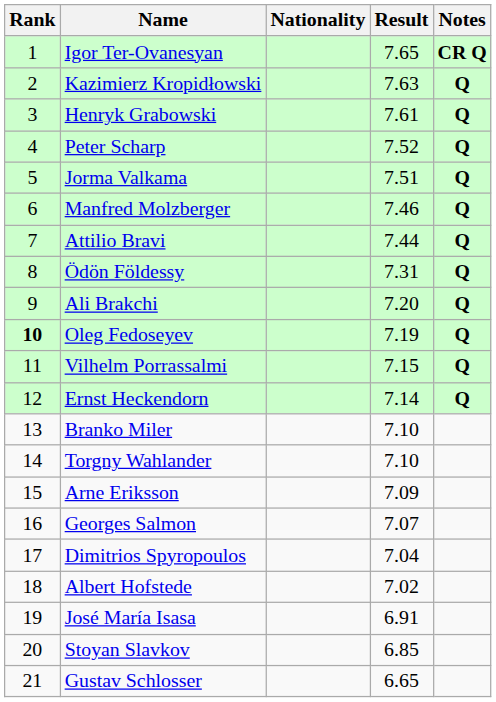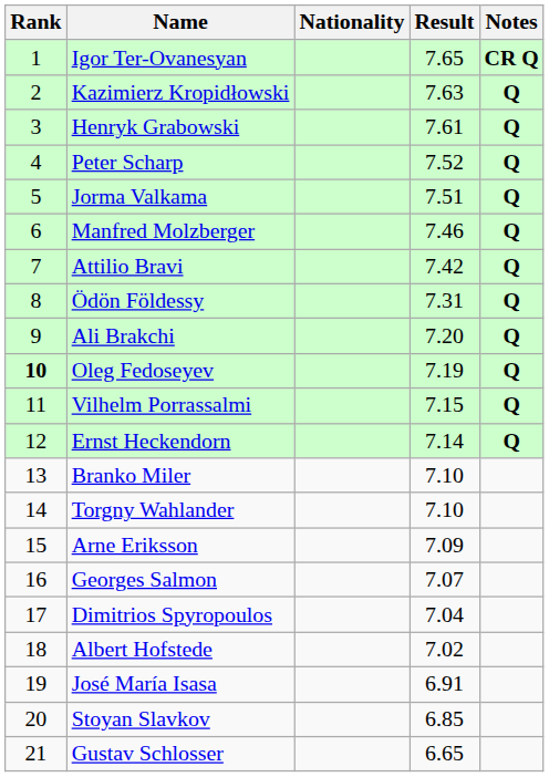 <table class="wikitable sortable" style="text-align:center">
 <tr>
 <th>Rank</th>
 <th>Name</th>
 <th>Nationality</th>
 <th>Result</th>
 <th>Notes</th>
 </tr>
 <tr bgcolor=ccffcc>
 <td>1</td>
 <td align=left><a href='#'>Igor Ter-Ovanesyan</a></td>
 <td align=left></td>
 <td>7.65</td>
 <td><strong>CR Q</strong></td>
 </tr>
 <tr bgcolor=ccffcc>
 <td>2</td>
 <td align=left><a href='#'>Kazimierz Kropidłowski</a></td>
 <td align=left></td>
 <td>7.63</td>
 <td><strong>Q</strong></td>
 </tr>
 <tr bgcolor=ccffcc>
 <td>3</td>
 <td align=left><a href='#'>Henryk Grabowski</a></td>
 <td align=left></td>
 <td>7.61</td>
 <td><strong>Q</strong></td>
 </tr>
 <tr bgcolor=ccffcc>
 <td>4</td>
 <td align=left><a href='#'>Peter Scharp</a></td>
 <td align=left></td>
 <td>7.52</td>
 <td><strong>Q</strong></td>
 </tr>
 <tr bgcolor=ccffcc>
 <td>5</td>
 <td align=left><a href='#'>Jorma Valkama</a></td>
 <td align=left></td>
 <td>7.51</td>
 <td><strong>Q</strong></td>
 </tr>
 <tr bgcolor=ccffcc>
 <td>6</td>
 <td align=left><a href='#'>Manfred Molzberger</a></td>
 <td align=left></td>
 <td>7.46</td>
 <td><strong>Q</strong></td>
 </tr>
 <tr bgcolor=ccffcc>
 <td>7</td>
 <td align=left><a href='#'>Attilio Bravi</a></td>
 <td align=left></td>
-<td>7.44</td>
+<td>7.42</td>
 <td><strong>Q</strong></td>
 </tr>
 <tr bgcolor=ccffcc>
 <td>8</td>
 <td align=left><a href='#'>Ödön Földessy</a></td>
 <td align=left></td>
 <td>7.31</td>
 <td><strong>Q</strong></td>
 </tr>
 <tr bgcolor=ccffcc>
 <td>9</td>
 <td align=left><a href='#'>Ali Brakchi</a></td>
 <td align=left></td>
 <td>7.20</td>
 <td><strong>Q</strong></td>
 </tr>
 <tr bgcolor=ccffcc>
 <td><strong>10</strong></td>
 <td align=left><a href='#'>Oleg Fedoseyev</a></td>
 <td align=left></td>
 <td>7.19</td>
 <td><strong>Q</strong></td>
 </tr>
 <tr bgcolor=ccffcc>
 <td>11</td>
 <td align=left><a href='#'>Vilhelm Porrassalmi</a></td>
 <td align=left></td>
 <td>7.15</td>
 <td><strong>Q</strong></td>
 </tr>
 <tr bgcolor=ccffcc>
 <td>12</td>
 <td align=left><a href='#'>Ernst Heckendorn</a></td>
 <td align=left></td>
 <td>7.14</td>
 <td><strong>Q</strong></td>
 </tr>
 <tr>
 <td>13</td>
 <td align=left><a href='#'>Branko Miler</a></td>
 <td align=left></td>
 <td>7.10</td>
 <td></td>
 </tr>
 <tr>
 <td>14</td>
 <td align=left><a href='#'>Torgny Wahlander</a></td>
 <td align=left></td>
 <td>7.10</td>
 <td></td>
 </tr>
 <tr>
 <td>15</td>
 <td align=left><a href='#'>Arne Eriksson</a></td>
 <td align=left></td>
 <td>7.09</td>
 <td></td>
 </tr>
 <tr>
 <td>16</td>
 <td align=left><a href='#'>Georges Salmon</a></td>
 <td align=left></td>
 <td>7.07</td>
 <td></td>
 </tr>
 <tr>
 <td>17</td>
 <td align=left><a href='#'>Dimitrios Spyropoulos</a></td>
 <td align=left></td>
 <td>7.04</td>
 <td></td>
 </tr>
 <tr>
 <td>18</td>
 <td align=left><a href='#'>Albert Hofstede</a></td>
 <td align=left></td>
 <td>7.02</td>
 <td></td>
 </tr>
 <tr>
 <td>19</td>
 <td align=left><a href='#'>José María Isasa</a></td>
 <td align=left></td>
 <td>6.91</td>
 <td></td>
 </tr>
 <tr>
 <td>20</td>
 <td align=left><a href='#'>Stoyan Slavkov</a></td>
 <td align=left></td>
 <td>6.85</td>
 <td></td>
 </tr>
 <tr>
 <td>21</td>
 <td align=left><a href='#'>Gustav Schlosser</a></td>
 <td align=left></td>
 <td>6.65</td>
 <td></td>
 </tr>
 </table>
